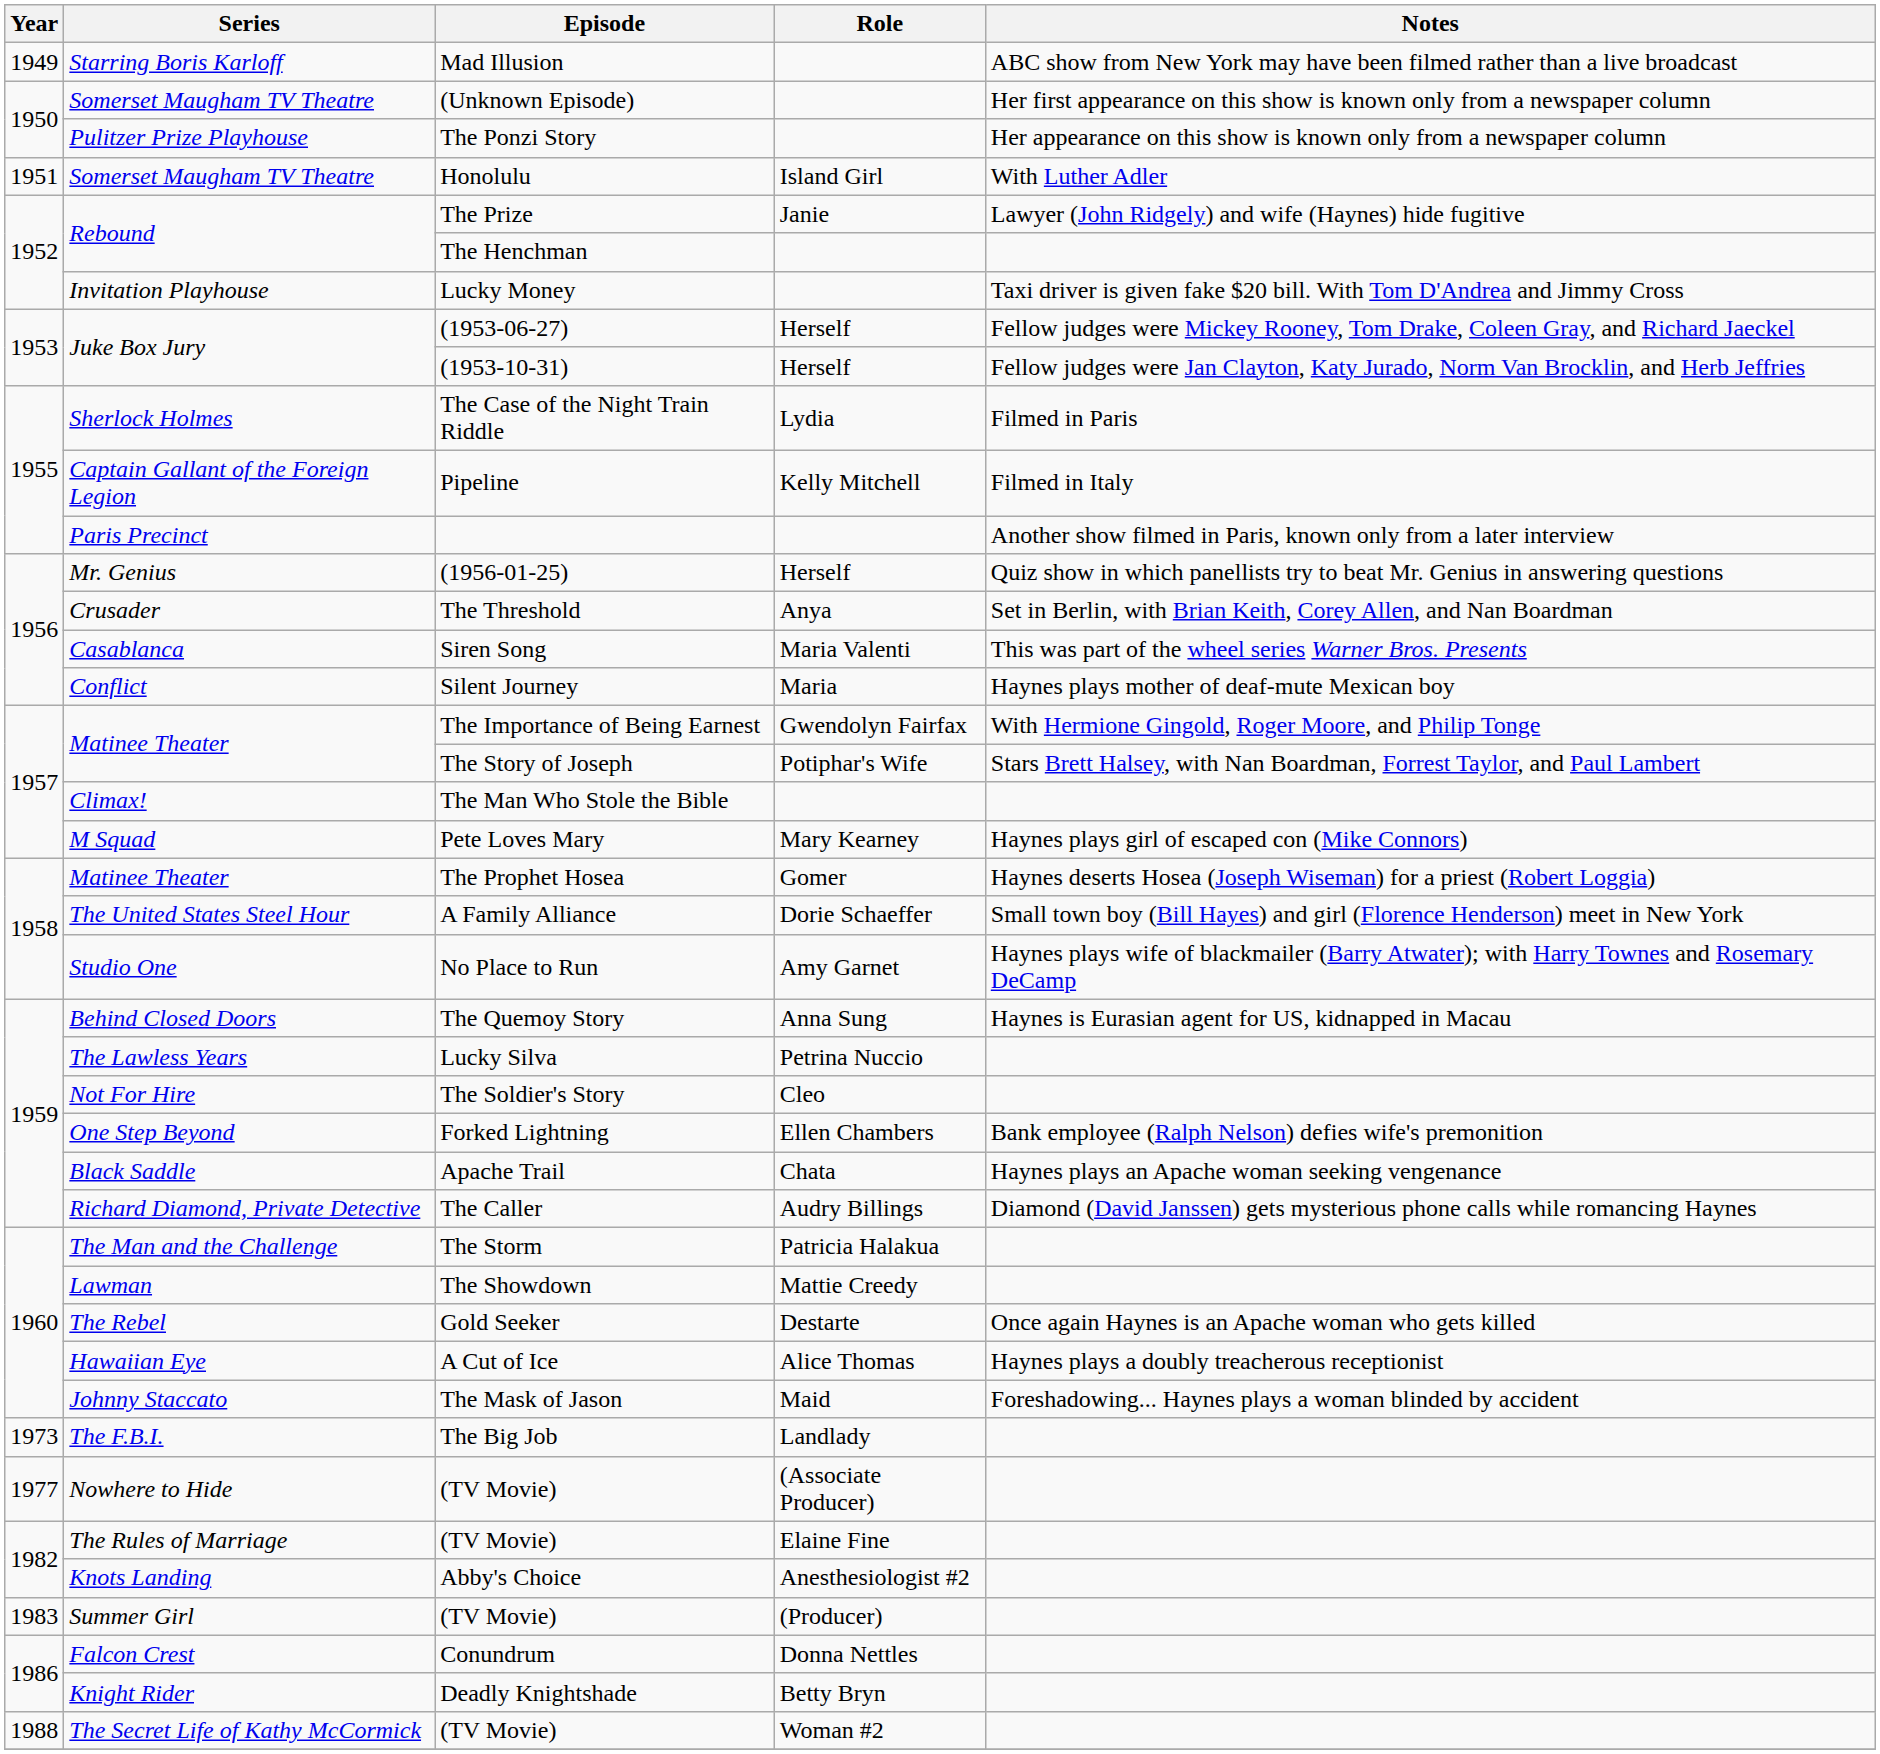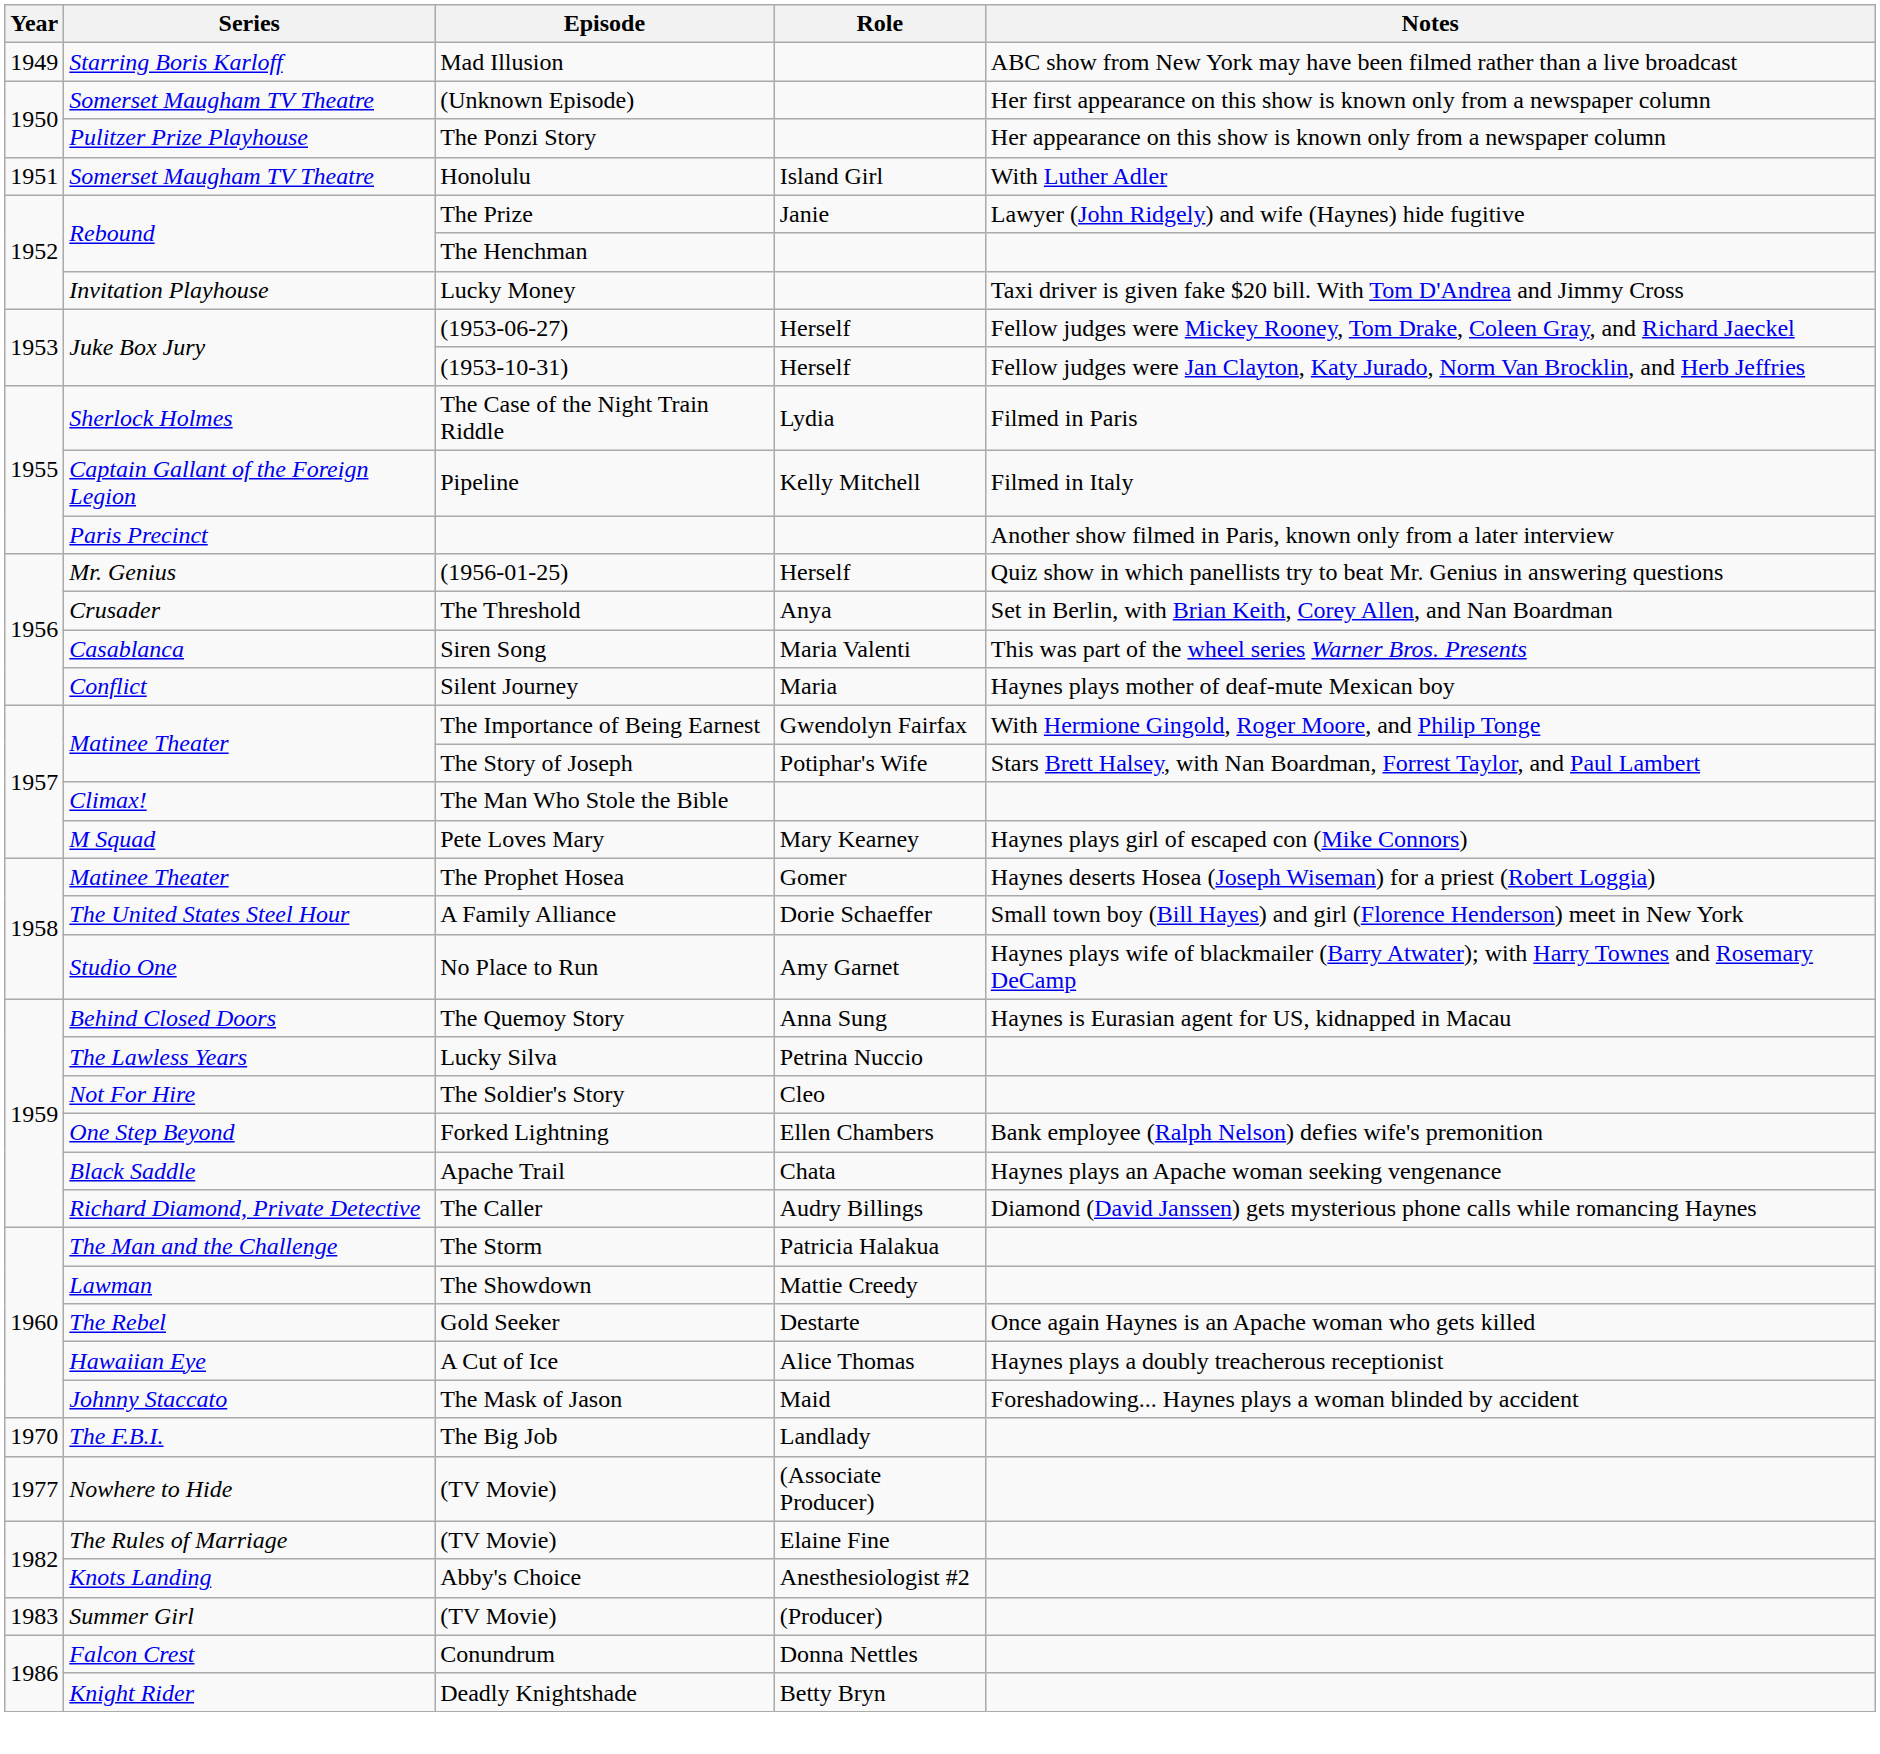 <table class="wikitable sortable plainrowheaders">
 <tr>
 <th scope="col">Year</th>
 <th scope="col">Series</th>
 <th scope="col">Episode</th>
 <th scope="col">Role</th>
 <th scope="col">Notes</th>
 </tr>
 <tr>
 <td>1949</td>
 <td><em><a href='#'>Starring Boris Karloff</a></em></td>
 <td>Mad Illusion</td>
 <td></td>
 <td>ABC show from New York may have been filmed rather than a live broadcast</td>
 </tr>
 <tr>
 <td rowspan=2>1950</td>
 <td><em><a href='#'>Somerset Maugham TV Theatre</a></em></td>
 <td>(Unknown Episode)</td>
 <td></td>
 <td>Her first appearance on this show is known only from a newspaper column</td>
 </tr>
 <tr>
 <td><em><a href='#'>Pulitzer Prize Playhouse</a></em></td>
 <td>The Ponzi Story</td>
 <td></td>
 <td>Her appearance on this show is known only from a newspaper column</td>
 </tr>
 <tr>
 <td>1951</td>
 <td><em><a href='#'>Somerset Maugham TV Theatre</a></em></td>
 <td>Honolulu</td>
 <td>Island Girl</td>
 <td>With <a href='#'>Luther Adler</a></td>
 </tr>
 <tr>
 <td rowspan=3>1952</td>
 <td rowspan=2><em><a href='#'>Rebound</a></em></td>
 <td>The Prize</td>
 <td>Janie</td>
 <td>Lawyer (<a href='#'>John Ridgely</a>) and wife (Haynes) hide fugitive</td>
 </tr>
 <tr>
 <td>The Henchman</td>
 <td></td>
 <td></td>
 </tr>
 <tr>
 <td><em>Invitation Playhouse</em></td>
 <td>Lucky Money</td>
 <td></td>
 <td>Taxi driver is given fake $20 bill. With <a href='#'>Tom D'Andrea</a> and Jimmy Cross</td>
 </tr>
 <tr>
 <td rowspan=2>1953</td>
 <td rowspan=2><em>Juke Box Jury</em></td>
 <td>(1953-06-27)</td>
 <td>Herself</td>
 <td>Fellow judges were <a href='#'>Mickey Rooney</a>, <a href='#'>Tom Drake</a>, <a href='#'>Coleen Gray</a>, and <a href='#'>Richard Jaeckel</a></td>
 </tr>
 <tr>
 <td>(1953-10-31)</td>
 <td>Herself</td>
 <td>Fellow judges were <a href='#'>Jan Clayton</a>, <a href='#'>Katy Jurado</a>, <a href='#'>Norm Van Brocklin</a>, and <a href='#'>Herb Jeffries</a></td>
 </tr>
 <tr>
 <td rowspan=3>1955</td>
 <td><em><a href='#'>Sherlock Holmes</a></em></td>
 <td>The Case of the Night Train Riddle</td>
 <td>Lydia</td>
 <td>Filmed in Paris</td>
 </tr>
 <tr>
 <td><em><a href='#'>Captain Gallant of the Foreign Legion</a></em></td>
 <td>Pipeline</td>
 <td>Kelly Mitchell</td>
 <td>Filmed in Italy</td>
 </tr>
 <tr>
 <td><em><a href='#'>Paris Precinct</a></em></td>
 <td></td>
 <td></td>
 <td>Another show filmed in Paris, known only from a later interview</td>
 </tr>
 <tr>
 <td rowspan=4>1956</td>
 <td><em>Mr. Genius</em></td>
 <td>(1956-01-25)</td>
 <td>Herself</td>
 <td>Quiz show in which panellists try to beat Mr. Genius in answering questions</td>
 </tr>
 <tr>
 <td><em>Crusader</em></td>
 <td>The Threshold</td>
 <td>Anya</td>
 <td>Set in Berlin, with <a href='#'>Brian Keith</a>, <a href='#'>Corey Allen</a>, and Nan Boardman</td>
 </tr>
 <tr>
 <td><em><a href='#'>Casablanca</a></em></td>
 <td>Siren Song</td>
 <td>Maria Valenti</td>
 <td>This was part of the <a href='#'>wheel series</a> <em><a href='#'>Warner Bros. Presents</a></em></td>
 </tr>
 <tr>
 <td><em><a href='#'>Conflict</a></em></td>
 <td>Silent Journey</td>
 <td>Maria</td>
 <td>Haynes plays mother of deaf-mute Mexican boy</td>
 </tr>
 <tr>
 <td rowspan=4>1957</td>
 <td rowspan=2><em><a href='#'>Matinee Theater</a></em></td>
 <td>The Importance of Being Earnest</td>
 <td>Gwendolyn Fairfax</td>
 <td>With <a href='#'>Hermione Gingold</a>, <a href='#'>Roger Moore</a>, and <a href='#'>Philip Tonge</a></td>
 </tr>
 <tr>
 <td>The Story of Joseph</td>
 <td>Potiphar's Wife</td>
 <td>Stars <a href='#'>Brett Halsey</a>, with Nan Boardman, <a href='#'>Forrest Taylor</a>, and <a href='#'>Paul Lambert</a></td>
 </tr>
 <tr>
 <td><em><a href='#'>Climax!</a></em></td>
 <td>The Man Who Stole the Bible</td>
 <td></td>
 <td></td>
 </tr>
 <tr>
 <td><em><a href='#'>M Squad</a></em></td>
 <td>Pete Loves Mary</td>
 <td>Mary Kearney</td>
 <td>Haynes plays girl of escaped con (<a href='#'>Mike Connors</a>)</td>
 </tr>
 <tr>
 <td rowspan=3>1958</td>
 <td><em><a href='#'>Matinee Theater</a></em></td>
 <td>The Prophet Hosea</td>
 <td>Gomer</td>
 <td>Haynes deserts Hosea (<a href='#'>Joseph Wiseman</a>) for a priest (<a href='#'>Robert Loggia</a>)</td>
 </tr>
 <tr>
 <td><em><a href='#'>The United States Steel Hour</a></em></td>
 <td>A Family Alliance</td>
 <td>Dorie Schaeffer</td>
 <td>Small town boy (<a href='#'>Bill Hayes</a>) and girl (<a href='#'>Florence Henderson</a>) meet in New York</td>
 </tr>
 <tr>
 <td><em><a href='#'>Studio One</a></em></td>
 <td>No Place to Run</td>
 <td>Amy Garnet</td>
 <td>Haynes plays wife of blackmailer (<a href='#'>Barry Atwater</a>); with <a href='#'>Harry Townes</a> and <a href='#'>Rosemary DeCamp</a></td>
 </tr>
 <tr>
 <td rowspan=6>1959</td>
 <td><em><a href='#'>Behind Closed Doors</a></em></td>
 <td>The Quemoy Story</td>
 <td>Anna Sung</td>
 <td>Haynes is Eurasian agent for US, kidnapped in Macau</td>
 </tr>
 <tr>
 <td><em><a href='#'>The Lawless Years</a></em></td>
 <td>Lucky Silva</td>
 <td>Petrina Nuccio</td>
 <td></td>
 </tr>
 <tr>
 <td><em><a href='#'>Not For Hire</a></em></td>
 <td>The Soldier's Story</td>
 <td>Cleo</td>
 <td></td>
 </tr>
 <tr>
 <td><em><a href='#'>One Step Beyond</a></em></td>
 <td>Forked Lightning</td>
 <td>Ellen Chambers</td>
 <td>Bank employee (<a href='#'>Ralph Nelson</a>) defies wife's premonition</td>
 </tr>
 <tr>
 <td><em><a href='#'>Black Saddle</a></em></td>
 <td>Apache Trail</td>
 <td>Chata</td>
 <td>Haynes plays an Apache woman seeking vengenance</td>
 </tr>
 <tr>
 <td><em><a href='#'>Richard Diamond, Private Detective</a></em></td>
 <td>The Caller</td>
 <td>Audry Billings</td>
 <td>Diamond (<a href='#'>David Janssen</a>) gets mysterious phone calls while romancing Haynes</td>
 </tr>
 <tr>
 <td rowspan=5>1960</td>
 <td><em><a href='#'>The Man and the Challenge</a></em></td>
 <td>The Storm</td>
 <td>Patricia Halakua</td>
 <td></td>
 </tr>
 <tr>
 <td><em><a href='#'>Lawman</a></em></td>
 <td>The Showdown</td>
 <td>Mattie Creedy</td>
 <td></td>
 </tr>
 <tr>
 <td><em><a href='#'>The Rebel</a></em></td>
 <td>Gold Seeker</td>
 <td>Destarte</td>
 <td>Once again Haynes is an Apache woman who gets killed</td>
 </tr>
 <tr>
 <td><em><a href='#'>Hawaiian Eye</a></em></td>
 <td>A Cut of Ice</td>
 <td>Alice Thomas</td>
 <td>Haynes plays a doubly treacherous receptionist</td>
 </tr>
 <tr>
 <td><em><a href='#'>Johnny Staccato</a></em></td>
 <td>The Mask of Jason</td>
 <td>Maid</td>
 <td>Foreshadowing... Haynes plays a woman blinded by accident</td>
 </tr>
 <tr>
-<td>1973</td>
+<td>1970</td>
 <td><em><a href='#'>The F.B.I.</a></em></td>
 <td>The Big Job</td>
 <td>Landlady</td>
 <td></td>
 </tr>
 <tr>
 <td>1977</td>
 <td><em>Nowhere to Hide</em></td>
 <td>(TV Movie)</td>
 <td>(Associate Producer)</td>
 <td></td>
 </tr>
 <tr>
 <td rowspan=2>1982</td>
 <td><em>The Rules of Marriage</em></td>
 <td>(TV Movie)</td>
 <td>Elaine Fine</td>
 <td></td>
 </tr>
 <tr>
 <td><em><a href='#'>Knots Landing</a></em></td>
 <td>Abby's Choice</td>
 <td>Anesthesiologist #2</td>
 <td></td>
 </tr>
 <tr>
 <td>1983</td>
 <td><em>Summer Girl</em></td>
 <td>(TV Movie)</td>
 <td>(Producer)</td>
 <td></td>
 </tr>
 <tr>
 <td rowspan=2>1986</td>
 <td><em><a href='#'>Falcon Crest</a></em></td>
 <td>Conundrum</td>
 <td>Donna Nettles</td>
 <td></td>
 </tr>
 <tr>
 <td><em><a href='#'>Knight Rider</a></em></td>
 <td>Deadly Knightshade</td>
 <td>Betty Bryn</td>
 <td></td>
 </tr>
 <tr>
-<td>1988</td>
-<td><em><a href='#'>The Secret Life of Kathy McCormick</a></em></td>
-<td>(TV Movie)</td>
-<td>Woman #2</td>
-<td></td>
-</tr>
-<tr>
 </tr>
 </table>
